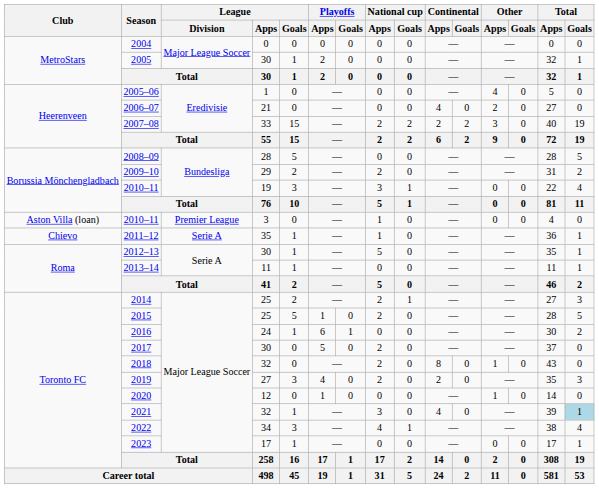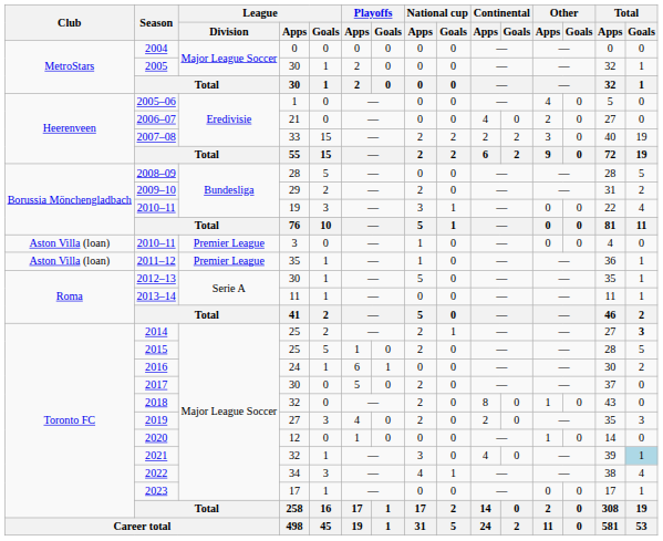 <table class="wikitable" style="text-align:center">
 <tr>
 <th rowspan="2">Club</th>
 <th rowspan="2">Season</th>
 <th colspan="3">League</th>
 <th colspan="2"><a href='#'>Playoffs</a></th>
 <th colspan="2">National cup</th>
 <th colspan="2">Continental</th>
 <th colspan="2">Other</th>
 <th colspan="2">Total</th>
 </tr>
 <tr>
 <th>Division</th>
 <th>Apps</th>
 <th>Goals</th>
 <th>Apps</th>
 <th>Goals</th>
 <th>Apps</th>
 <th>Goals</th>
 <th>Apps</th>
 <th>Goals</th>
 <th>Apps</th>
 <th>Goals</th>
 <th>Apps</th>
 <th>Goals</th>
 </tr>
 <tr>
 <td rowspan="3"><a href='#'>MetroStars</a></td>
 <td><a href='#'>2004</a></td>
 <td rowspan="2"><a href='#'>Major League Soccer</a></td>
 <td>0</td>
 <td>0</td>
 <td>0</td>
 <td>0</td>
 <td>0</td>
 <td>0</td>
 <td colspan="2">—</td>
 <td colspan="2">—</td>
 <td>0</td>
 <td>0</td>
 </tr>
 <tr>
 <td><a href='#'>2005</a></td>
 <td>30</td>
 <td>1</td>
 <td>2</td>
 <td>0</td>
 <td>0</td>
 <td>0</td>
 <td colspan="2">—</td>
 <td colspan="2">—</td>
 <td>32</td>
 <td>1</td>
 </tr>
 <tr>
 <th colspan="2">Total</th>
 <th>30</th>
 <th>1</th>
 <th>2</th>
 <th>0</th>
 <th>0</th>
 <th>0</th>
 <th colspan="2">—</th>
 <th colspan="2">—</th>
 <th>32</th>
 <th>1</th>
 </tr>
 <tr>
 <td rowspan="4"><a href='#'>Heerenveen</a></td>
 <td><a href='#'>2005–06</a></td>
 <td rowspan="3"><a href='#'>Eredivisie</a></td>
 <td>1</td>
 <td>0</td>
 <td colspan="2">—</td>
 <td>0</td>
 <td>0</td>
 <td colspan="2">—</td>
 <td>4</td>
 <td>0</td>
 <td>5</td>
 <td>0</td>
 </tr>
 <tr>
 <td><a href='#'>2006–07</a></td>
 <td>21</td>
 <td>0</td>
 <td colspan="2">—</td>
 <td>0</td>
 <td>0</td>
 <td>4</td>
 <td>0</td>
 <td>2</td>
 <td>0</td>
 <td>27</td>
 <td>0</td>
 </tr>
 <tr>
 <td><a href='#'>2007–08</a></td>
 <td>33</td>
 <td>15</td>
 <td colspan="2">—</td>
 <td>2</td>
 <td>2</td>
 <td>2</td>
 <td>2</td>
 <td>3</td>
 <td>0</td>
 <td>40</td>
 <td>19</td>
 </tr>
 <tr>
 <th colspan="2">Total</th>
 <th>55</th>
 <th>15</th>
 <th colspan="2">—</th>
 <th>2</th>
 <th>2</th>
 <th>6</th>
 <th>2</th>
 <th>9</th>
 <th>0</th>
 <th>72</th>
 <th>19</th>
 </tr>
 <tr>
 <td rowspan="4"><a href='#'>Borussia Mönchengladbach</a></td>
 <td><a href='#'>2008–09</a></td>
 <td rowspan="3"><a href='#'>Bundesliga</a></td>
 <td>28</td>
 <td>5</td>
 <td colspan="2">—</td>
 <td>0</td>
 <td>0</td>
 <td colspan="2">—</td>
 <td colspan="2">—</td>
 <td>28</td>
 <td>5</td>
 </tr>
 <tr>
 <td><a href='#'>2009–10</a></td>
 <td>29</td>
 <td>2</td>
 <td colspan="2">—</td>
 <td>2</td>
 <td>0</td>
 <td colspan="2">—</td>
 <td colspan="2">—</td>
 <td>31</td>
 <td>2</td>
 </tr>
 <tr>
 <td><a href='#'>2010–11</a></td>
 <td>19</td>
 <td>3</td>
 <td colspan="2">—</td>
 <td>3</td>
 <td>1</td>
 <td colspan="2">—</td>
 <td>0</td>
 <td>0</td>
 <td>22</td>
 <td>4</td>
 </tr>
 <tr>
 <th colspan="2">Total</th>
 <th>76</th>
 <th>10</th>
 <th colspan="2">—</th>
 <th>5</th>
 <th>1</th>
 <th colspan="2">—</th>
 <th>0</th>
 <th>0</th>
 <th>81</th>
 <th>11</th>
 </tr>
 <tr>
 <td><a href='#'>Aston Villa</a> (loan)</td>
 <td><a href='#'>2010–11</a></td>
 <td><a href='#'>Premier League</a></td>
 <td>3</td>
 <td>0</td>
 <td colspan="2">—</td>
 <td>1</td>
 <td>0</td>
 <td colspan="2">—</td>
 <td>0</td>
 <td>0</td>
 <td>4</td>
 <td>0</td>
 </tr>
 <tr>
-<td><a href='#'>Chievo</a></td>
+<td><a href='#'>Aston Villa</a> (loan)</td>
 <td><a href='#'>2011–12</a></td>
-<td><a href='#'>Serie A</a></td>
+<td><a href='#'>Premier League</a></td>
 <td>35</td>
 <td>1</td>
 <td colspan="2">—</td>
 <td>1</td>
 <td>0</td>
 <td colspan="2">—</td>
 <td colspan="2">—</td>
 <td>36</td>
 <td>1</td>
 </tr>
 <tr>
 <td rowspan="3"><a href='#'>Roma</a></td>
 <td><a href='#'>2012–13</a></td>
 <td rowspan="2">Serie A</td>
 <td>30</td>
 <td>1</td>
 <td colspan="2">—</td>
 <td>5</td>
 <td>0</td>
 <td colspan="2">—</td>
 <td colspan="2">—</td>
 <td>35</td>
 <td>1</td>
 </tr>
 <tr>
 <td><a href='#'>2013–14</a></td>
 <td>11</td>
 <td>1</td>
 <td colspan="2">—</td>
 <td>0</td>
 <td>0</td>
 <td colspan="2">—</td>
 <td colspan="2">—</td>
 <td>11</td>
 <td>1</td>
 </tr>
 <tr>
 <th colspan="2">Total</th>
 <th>41</th>
 <th>2</th>
 <th colspan="2">—</th>
 <th>5</th>
 <th>0</th>
 <th colspan="2">—</th>
 <th colspan="2">—</th>
 <th>46</th>
 <th>2</th>
 </tr>
 <tr>
 <td rowspan="11"><a href='#'>Toronto FC</a></td>
 <td><a href='#'>2014</a></td>
 <td rowspan="10">Major League Soccer</td>
 <td>25</td>
 <td>2</td>
 <td colspan="2">—</td>
 <td>2</td>
 <td>1</td>
 <td colspan="2">—</td>
 <td colspan="2">—</td>
 <td>27</td>
-<td>3</td>
+<td><strong>3</strong></td>
 </tr>
 <tr>
 <td><a href='#'>2015</a></td>
 <td>25</td>
 <td>5</td>
 <td>1</td>
 <td>0</td>
 <td>2</td>
 <td>0</td>
 <td colspan="2">—</td>
 <td colspan="2">—</td>
 <td>28</td>
 <td>5</td>
 </tr>
 <tr>
 <td><a href='#'>2016</a></td>
 <td>24</td>
 <td>1</td>
 <td>6</td>
 <td>1</td>
 <td>0</td>
 <td>0</td>
 <td colspan="2">—</td>
 <td colspan="2">—</td>
 <td>30</td>
 <td>2</td>
 </tr>
 <tr>
 <td><a href='#'>2017</a></td>
 <td>30</td>
 <td>0</td>
 <td>5</td>
 <td>0</td>
 <td>2</td>
 <td>0</td>
 <td colspan="2">—</td>
 <td colspan="2">—</td>
 <td>37</td>
 <td>0</td>
 </tr>
 <tr>
 <td><a href='#'>2018</a></td>
 <td>32</td>
 <td>0</td>
 <td colspan="2">—</td>
 <td>2</td>
 <td>0</td>
 <td>8</td>
 <td>0</td>
 <td>1</td>
 <td>0</td>
 <td>43</td>
 <td>0</td>
 </tr>
 <tr>
 <td><a href='#'>2019</a></td>
 <td>27</td>
 <td>3</td>
 <td>4</td>
 <td>0</td>
 <td>2</td>
 <td>0</td>
 <td>2</td>
 <td>0</td>
 <td colspan="2">—</td>
 <td>35</td>
 <td>3</td>
 </tr>
 <tr>
 <td><a href='#'>2020</a></td>
 <td>12</td>
 <td>0</td>
 <td>1</td>
 <td>0</td>
 <td>0</td>
 <td>0</td>
 <td colspan="2">—</td>
 <td>1</td>
 <td>0</td>
 <td>14</td>
 <td>0</td>
 </tr>
 <tr>
 <td><a href='#'>2021</a></td>
 <td>32</td>
 <td>1</td>
 <td colspan="2">—</td>
 <td>3</td>
 <td>0</td>
 <td>4</td>
 <td>0</td>
 <td colspan="2">—</td>
 <td>39</td>
 <td style="background: lightblue;">1</td>
 </tr>
 <tr>
 <td><a href='#'>2022</a></td>
 <td>34</td>
 <td>3</td>
 <td colspan="2">—</td>
 <td>4</td>
 <td>1</td>
 <td colspan="2">—</td>
 <td colspan="2">—</td>
 <td>38</td>
 <td>4</td>
 </tr>
 <tr>
 <td><a href='#'>2023</a></td>
 <td>17</td>
 <td>1</td>
 <td colspan="2">—</td>
 <td>0</td>
 <td>0</td>
 <td colspan="2">—</td>
 <td>0</td>
 <td>0</td>
 <td>17</td>
 <td>1</td>
 </tr>
 <tr>
 <th colspan="2">Total</th>
 <th>258</th>
 <th>16</th>
 <th>17</th>
 <th>1</th>
 <th>17</th>
 <th>2</th>
 <th>14</th>
 <th>0</th>
 <th>2</th>
 <th>0</th>
 <th>308</th>
 <th>19</th>
 </tr>
 <tr>
 <th colspan="3">Career total</th>
 <th>498</th>
 <th>45</th>
 <th>19</th>
 <th>1</th>
 <th>31</th>
 <th>5</th>
 <th>24</th>
 <th>2</th>
 <th>11</th>
 <th>0</th>
 <th>581</th>
 <th>53</th>
 </tr>
 </table>
